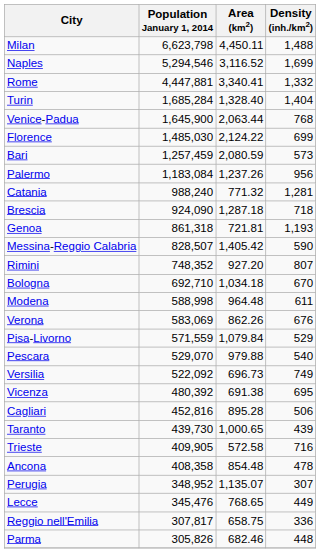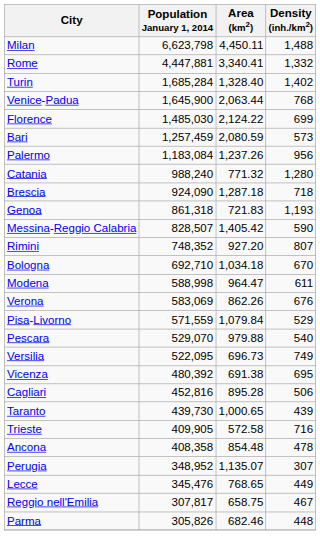 <table class="wikitable sortable" style="text-align:left;">
 <tr style="font-size:100%; text-align:center;">
 <th align=center>City</th>
 <th align=center>Population<br><small>January 1, 2014</small></th>
 <th align=center>Area<br><small>(km<sup>2</sup>)</small></th>
 <th align=center>Density<br><small>(inh./km<sup>2</sup>)</small></th>
 </tr>
 <tr>
 <td><a href='#'>Milan</a></td>
 <td align=right>6,623,798</td>
 <td align=right>4,450.11</td>
 <td align=right>1,488</td>
 </tr>
 <tr>
-<td><a href='#'>Naples</a></td>
-<td align=right>5,294,546</td>
-<td align=right>3,116.52</td>
-<td align=right>1,699</td>
-</tr>
-<tr>
 <td><a href='#'>Rome</a></td>
 <td align=right>4,447,881</td>
 <td align=right>3,340.41</td>
 <td align=right>1,332</td>
 </tr>
 <tr>
 <td><a href='#'>Turin</a></td>
 <td align=right>1,685,284</td>
 <td align=right>1,328.40</td>
-<td align=right>1,404</td>
+<td align=right>1,402</td>
 </tr>
 <tr>
 <td><a href='#'>Venice</a>-<a href='#'>Padua</a></td>
 <td align=right>1,645,900</td>
 <td align=right>2,063.44</td>
 <td align=right>768</td>
 </tr>
 <tr>
 <td><a href='#'>Florence</a></td>
 <td align=right>1,485,030</td>
 <td align=right>2,124.22</td>
 <td align=right>699</td>
 </tr>
 <tr>
 <td><a href='#'>Bari</a></td>
 <td align=right>1,257,459</td>
 <td align=right>2,080.59</td>
 <td align=right>573</td>
 </tr>
 <tr>
 <td><a href='#'>Palermo</a></td>
 <td align=right>1,183,084</td>
 <td align=right>1,237.26</td>
 <td align=right>956</td>
 </tr>
 <tr>
 <td><a href='#'>Catania</a></td>
 <td align=right>988,240</td>
 <td align=right>771.32</td>
-<td align=right>1,281</td>
+<td align=right>1,280</td>
 </tr>
 <tr>
 <td><a href='#'>Brescia</a></td>
 <td align=right>924,090</td>
 <td align=right>1,287.18</td>
 <td align=right>718</td>
 </tr>
 <tr>
 <td><a href='#'>Genoa</a></td>
 <td align=right>861,318</td>
-<td align=right>721.81</td>
+<td align=right>721.83</td>
 <td align=right>1,193</td>
 </tr>
 <tr>
 <td><a href='#'>Messina</a>-<a href='#'>Reggio Calabria</a></td>
 <td align=right>828,507</td>
 <td align=right>1,405.42</td>
 <td align=right>590</td>
 </tr>
 <tr>
 <td><a href='#'>Rimini</a></td>
 <td align=right>748,352</td>
 <td align=right>927.20</td>
 <td align=right>807</td>
 </tr>
 <tr>
 <td><a href='#'>Bologna</a></td>
 <td align=right>692,710</td>
 <td align=right>1,034.18</td>
 <td align=right>670</td>
 </tr>
 <tr>
 <td><a href='#'>Modena</a></td>
 <td align=right>588,998</td>
-<td align=right>964.48</td>
+<td align=right>964.47</td>
 <td align=right>611</td>
 </tr>
 <tr>
 <td><a href='#'>Verona</a></td>
 <td align=right>583,069</td>
 <td align=right>862.26</td>
 <td align=right>676</td>
 </tr>
 <tr>
 <td><a href='#'>Pisa</a>-<a href='#'>Livorno</a></td>
 <td align=right>571,559</td>
 <td align=right>1,079.84</td>
 <td align=right>529</td>
 </tr>
 <tr>
 <td><a href='#'>Pescara</a></td>
 <td align=right>529,070</td>
 <td align=right>979.88</td>
 <td align=right>540</td>
 </tr>
 <tr>
 <td><a href='#'>Versilia</a></td>
-<td align=right>522,092</td>
+<td align=right>522,095</td>
 <td align=right>696.73</td>
 <td align=right>749</td>
 </tr>
 <tr>
 <td><a href='#'>Vicenza</a></td>
 <td align=right>480,392</td>
 <td align=right>691.38</td>
 <td align=right>695</td>
 </tr>
 <tr>
 <td><a href='#'>Cagliari</a></td>
 <td align=right>452,816</td>
 <td align=right>895.28</td>
 <td align=right>506</td>
 </tr>
 <tr>
 <td><a href='#'>Taranto</a></td>
 <td align=right>439,730</td>
 <td align=right>1,000.65</td>
 <td align=right>439</td>
 </tr>
 <tr>
 <td><a href='#'>Trieste</a></td>
 <td align=right>409,905</td>
 <td align=right>572.58</td>
 <td align=right>716</td>
 </tr>
 <tr>
 <td><a href='#'>Ancona</a></td>
 <td align=right>408,358</td>
 <td align=right>854.48</td>
 <td align=right>478</td>
 </tr>
 <tr>
 <td><a href='#'>Perugia</a></td>
 <td align=right>348,952</td>
 <td align=right>1,135.07</td>
 <td align=right>307</td>
 </tr>
 <tr>
 <td><a href='#'>Lecce</a></td>
 <td align=right>345,476</td>
 <td align=right>768.65</td>
 <td align=right>449</td>
 </tr>
 <tr>
 <td><a href='#'>Reggio nell'Emilia</a></td>
 <td align=right>307,817</td>
 <td align=right>658.75</td>
-<td align=right>336</td>
+<td align=right>467</td>
 </tr>
 <tr>
 <td><a href='#'>Parma</a></td>
 <td align=right>305,826</td>
 <td align=right>682.46</td>
 <td align=right>448</td>
 </tr>
 <tr>
 </tr>
 </table>
